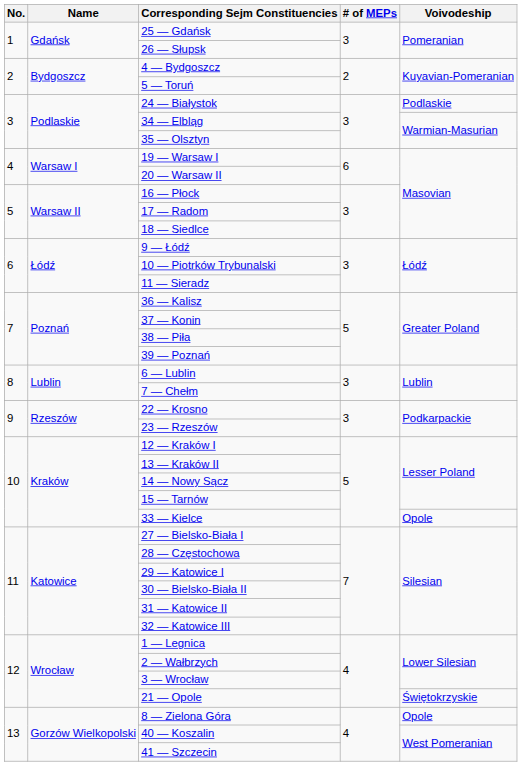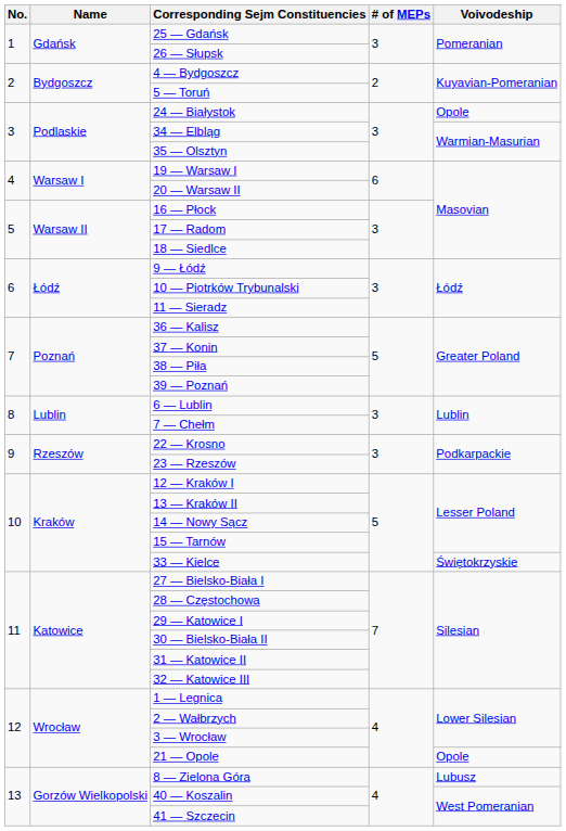 <table class="wikitable sortable">
 <tr>
 <th>No.</th>
 <th>Name</th>
 <th>Corresponding Sejm Constituencies</th>
 <th># of <a href='#'>MEPs</a></th>
 <th>Voivodeship</th>
 </tr>
 <tr>
 <td rowspan="2">1</td>
 <td rowspan="2"><a href='#'>Gdańsk</a></td>
 <td><a href='#'>25 — Gdańsk</a></td>
 <td rowspan="2">3</td>
 <td rowspan="2"><a href='#'>Pomeranian</a></td>
 </tr>
 <tr>
 <td><a href='#'>26 — Słupsk</a></td>
 </tr>
 <tr>
 <td rowspan="2">2</td>
 <td rowspan="2"><a href='#'>Bydgoszcz</a></td>
 <td><a href='#'>4 — Bydgoszcz</a></td>
 <td rowspan="2">2</td>
 <td rowspan="2"><a href='#'>Kuyavian-Pomeranian</a></td>
 </tr>
 <tr>
 <td><a href='#'>5 — Toruń</a></td>
 </tr>
 <tr>
 <td rowspan="3">3</td>
 <td rowspan="3"><a href='#'>Podlaskie</a></td>
 <td><a href='#'>24 — Białystok</a></td>
 <td rowspan="3">3</td>
-<td><a href='#'>Podlaskie</a></td>
+<td><a href='#'>Opole</a></td>
 </tr>
 <tr>
 <td><a href='#'>34 — Elbląg</a></td>
 <td rowspan="2"><a href='#'>Warmian-Masurian</a></td>
 </tr>
 <tr>
 <td><a href='#'>35 — Olsztyn</a></td>
 </tr>
 <tr>
 <td rowspan="2">4</td>
 <td rowspan="2"><a href='#'>Warsaw I</a></td>
 <td><a href='#'>19 — Warsaw I</a></td>
 <td rowspan="2">6</td>
 <td rowspan="5"><a href='#'>Masovian</a></td>
 </tr>
 <tr>
 <td><a href='#'>20 — Warsaw II</a></td>
 </tr>
 <tr>
 <td rowspan="3">5</td>
 <td rowspan="3"><a href='#'>Warsaw II</a></td>
 <td><a href='#'>16 — Płock</a></td>
 <td rowspan="3">3</td>
 </tr>
 <tr>
 <td><a href='#'>17 — Radom</a></td>
 </tr>
 <tr>
 <td><a href='#'>18 — Siedlce</a></td>
 </tr>
 <tr>
 <td rowspan="3">6</td>
 <td rowspan="3"><a href='#'>Łódź</a></td>
 <td><a href='#'>9 — Łódź</a></td>
 <td rowspan="3">3</td>
 <td rowspan="3"><a href='#'>Łódź</a></td>
 </tr>
 <tr>
 <td><a href='#'>10 — Piotrków Trybunalski</a></td>
 </tr>
 <tr>
 <td><a href='#'>11 — Sieradz</a></td>
 </tr>
 <tr>
 <td rowspan="4">7</td>
 <td rowspan="4"><a href='#'>Poznań</a></td>
 <td><a href='#'>36 — Kalisz</a></td>
 <td rowspan="4">5</td>
 <td rowspan="4"><a href='#'>Greater Poland</a></td>
 </tr>
 <tr>
 <td><a href='#'>37 — Konin</a></td>
 </tr>
 <tr>
 <td><a href='#'>38 — Piła</a></td>
 </tr>
 <tr>
 <td><a href='#'>39 — Poznań</a></td>
 </tr>
 <tr>
 <td rowspan="2">8</td>
 <td rowspan="2"><a href='#'>Lublin</a></td>
 <td><a href='#'>6 — Lublin</a></td>
 <td rowspan="2">3</td>
 <td rowspan="2"><a href='#'>Lublin</a></td>
 </tr>
 <tr>
 <td><a href='#'>7 — Chełm</a></td>
 </tr>
 <tr>
 <td rowspan="2">9</td>
 <td rowspan="2"><a href='#'>Rzeszów</a></td>
 <td><a href='#'>22 — Krosno</a></td>
 <td rowspan="2">3</td>
 <td rowspan="2"><a href='#'>Podkarpackie</a></td>
 </tr>
 <tr>
 <td><a href='#'>23 — Rzeszów</a></td>
 </tr>
 <tr>
 <td rowspan="5">10</td>
 <td rowspan="5"><a href='#'>Kraków</a></td>
 <td><a href='#'>12 — Kraków I</a></td>
 <td rowspan="5">5</td>
 <td rowspan="4"><a href='#'>Lesser Poland</a></td>
 </tr>
 <tr>
 <td><a href='#'>13 — Kraków II</a></td>
 </tr>
 <tr>
 <td><a href='#'>14 — Nowy Sącz</a></td>
 </tr>
 <tr>
 <td><a href='#'>15 — Tarnów</a></td>
 </tr>
 <tr>
 <td><a href='#'>33 — Kielce</a></td>
-<td><a href='#'>Opole</a></td>
+<td><a href='#'>Świętokrzyskie</a></td>
 </tr>
 <tr>
 <td rowspan="6">11</td>
 <td rowspan="6"><a href='#'>Katowice</a></td>
 <td><a href='#'>27 — Bielsko-Biała I</a></td>
 <td rowspan="6">7</td>
 <td rowspan="6"><a href='#'>Silesian</a></td>
 </tr>
 <tr>
 <td><a href='#'>28 — Częstochowa</a></td>
 </tr>
 <tr>
 <td><a href='#'>29 — Katowice I</a></td>
 </tr>
 <tr>
 <td><a href='#'>30 — Bielsko-Biała II</a></td>
 </tr>
 <tr>
 <td><a href='#'>31 — Katowice II</a></td>
 </tr>
 <tr>
 <td><a href='#'>32 — Katowice III</a></td>
 </tr>
 <tr>
 <td rowspan="4">12</td>
 <td rowspan="4"><a href='#'>Wrocław</a></td>
 <td><a href='#'>1 — Legnica</a></td>
 <td rowspan="4">4</td>
 <td rowspan="3"><a href='#'>Lower Silesian</a></td>
 </tr>
 <tr>
 <td><a href='#'>2 — Wałbrzych</a></td>
 </tr>
 <tr>
 <td><a href='#'>3 — Wrocław</a></td>
 </tr>
 <tr>
 <td><a href='#'>21 — Opole</a></td>
-<td><a href='#'>Świętokrzyskie</a></td>
+<td><a href='#'>Opole</a></td>
 </tr>
 <tr>
 <td rowspan="3">13</td>
 <td rowspan="3"><a href='#'>Gorzów Wielkopolski</a></td>
 <td><a href='#'>8 — Zielona Góra</a></td>
 <td rowspan="3">4</td>
-<td><a href='#'>Opole</a></td>
+<td><a href='#'>Lubusz</a></td>
 </tr>
 <tr>
 <td><a href='#'>40 — Koszalin</a></td>
 <td rowspan="2"><a href='#'>West Pomeranian</a></td>
 </tr>
 <tr>
 <td><a href='#'>41 — Szczecin</a></td>
 </tr>
 </table>
